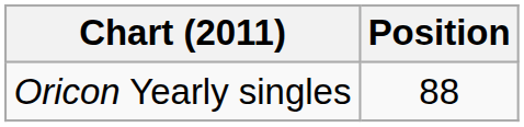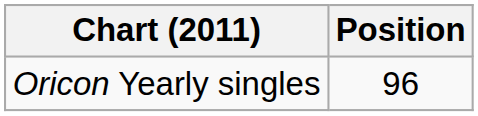 <table class="wikitable sortable" style="text-align:center;">
 <tr>
 <th>Chart (2011)</th>
 <th>Position</th>
 </tr>
 <tr>
 <td align="left"><em>Oricon</em> Yearly singles</td>
-<td>88</td>
+<td>96</td>
 </tr>
 </table>
